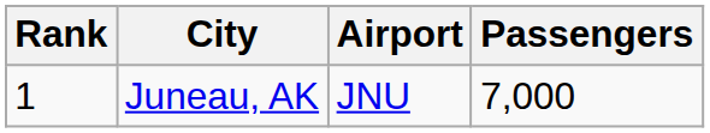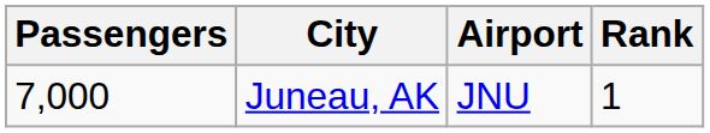 <table class="wikitable">
 <tr>
-<th>Rank</th>
+<th>Passengers</th>
 <th>City</th>
 <th>Airport</th>
-<th>Passengers</th>
+<th>Rank</th>
 </tr>
 <tr>
-<td>1</td>
+<td>7,000</td>
 <td><a href='#'>Juneau, AK</a></td>
 <td><a href='#'>JNU</a></td>
-<td>7,000</td>
+<td>1</td>
 </tr>
 </table>
